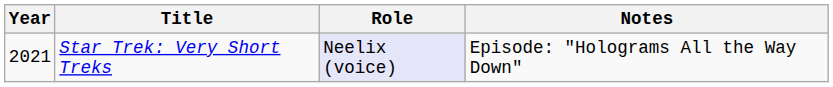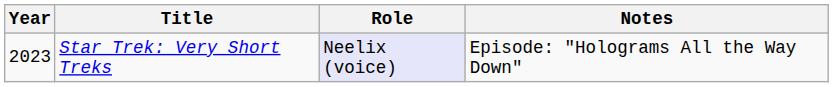 <table class="wikitable sortable">
 <tr>
 <th>Year</th>
 <th>Title</th>
 <th>Role</th>
 <th>Notes</th>
 </tr>
 <tr>
-<td>2021</td>
+<td>2023</td>
 <td><em><a href='#'>Star Trek: Very Short Treks</a></em></td>
 <td style="background: lavender;">Neelix (voice)</td>
 <td>Episode: "Holograms All the Way Down"</td>
 </tr>
 </table>
